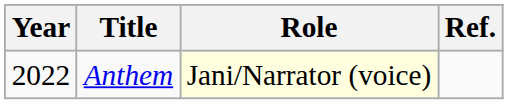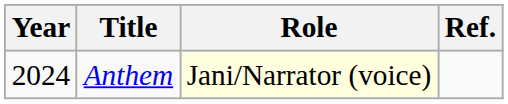 <table class="wikitable sortable">
 <tr>
 <th>Year</th>
 <th>Title</th>
 <th>Role</th>
 <th>Ref.</th>
 </tr>
 <tr>
-<td>2022</td>
+<td>2024</td>
 <td><em><a href='#'>Anthem</a></em></td>
 <td style="background: lightyellow;">Jani/Narrator (voice)</td>
 <td></td>
 </tr>
 </table>
